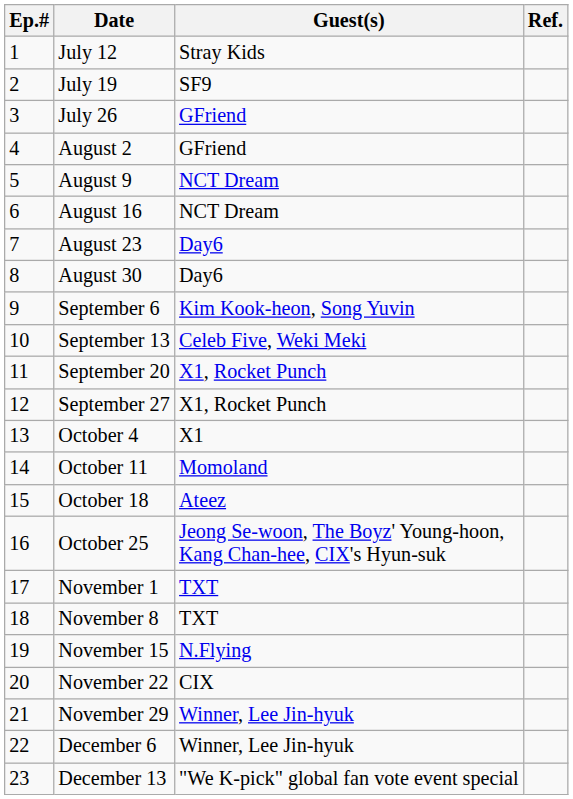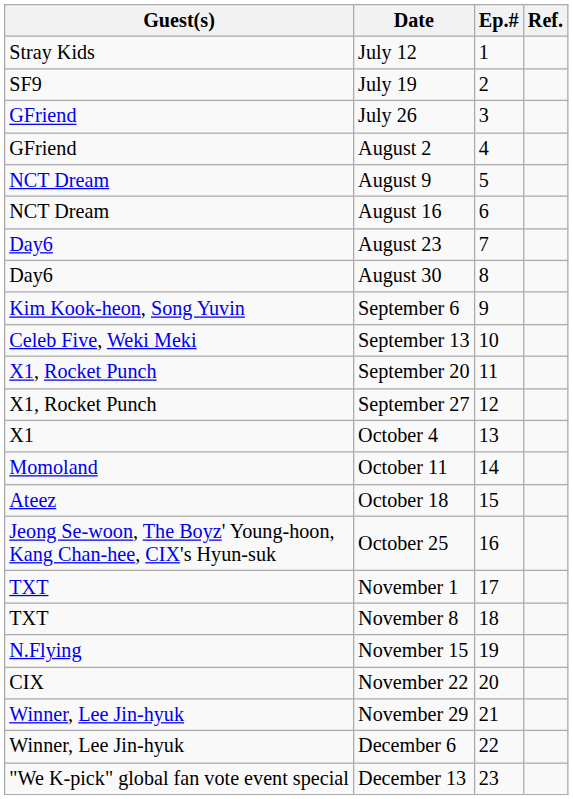 <table class="wikitable">
 <tr>
+<th>Guest(s)</th>
+<th>Date</th>
 <th>Ep.#</th>
-<th>Date</th>
-<th>Guest(s)</th>
 <th>Ref.</th>
 </tr>
 <tr>
+<td>Stray Kids</td>
+<td>July 12</td>
 <td>1</td>
-<td>July 12</td>
-<td>Stray Kids</td>
 <td></td>
 </tr>
 <tr>
+<td>SF9</td>
+<td>July 19</td>
 <td>2</td>
-<td>July 19</td>
-<td>SF9</td>
 <td></td>
 </tr>
 <tr>
+<td><a href='#'>GFriend</a></td>
+<td>July 26</td>
 <td>3</td>
-<td>July 26</td>
-<td><a href='#'>GFriend</a></td>
 <td></td>
 </tr>
 <tr>
+<td>GFriend</td>
+<td>August 2</td>
 <td>4</td>
-<td>August 2</td>
-<td>GFriend</td>
 <td></td>
 </tr>
 <tr>
+<td><a href='#'>NCT Dream</a></td>
+<td>August 9</td>
 <td>5</td>
-<td>August 9</td>
-<td><a href='#'>NCT Dream</a></td>
 <td></td>
 </tr>
 <tr>
+<td>NCT Dream</td>
+<td>August 16</td>
 <td>6</td>
-<td>August 16</td>
-<td>NCT Dream</td>
 <td></td>
 </tr>
 <tr>
+<td><a href='#'>Day6</a></td>
+<td>August 23</td>
 <td>7</td>
-<td>August 23</td>
-<td><a href='#'>Day6</a></td>
 <td></td>
 </tr>
 <tr>
+<td>Day6</td>
+<td>August 30</td>
 <td>8</td>
-<td>August 30</td>
-<td>Day6</td>
 <td></td>
 </tr>
 <tr>
+<td><a href='#'>Kim Kook-heon</a>, <a href='#'>Song Yuvin</a></td>
+<td>September 6</td>
 <td>9</td>
-<td>September 6</td>
-<td><a href='#'>Kim Kook-heon</a>, <a href='#'>Song Yuvin</a></td>
 <td></td>
 </tr>
 <tr>
+<td><a href='#'>Celeb Five</a>, <a href='#'>Weki Meki</a></td>
+<td>September 13</td>
 <td>10</td>
-<td>September 13</td>
-<td><a href='#'>Celeb Five</a>, <a href='#'>Weki Meki</a></td>
 <td></td>
 </tr>
 <tr>
+<td><a href='#'>X1</a>, <a href='#'>Rocket Punch</a></td>
+<td>September 20</td>
 <td>11</td>
-<td>September 20</td>
-<td><a href='#'>X1</a>, <a href='#'>Rocket Punch</a></td>
 <td></td>
 </tr>
 <tr>
+<td>X1, Rocket Punch</td>
+<td>September 27</td>
 <td>12</td>
-<td>September 27</td>
-<td>X1, Rocket Punch</td>
 <td></td>
 </tr>
 <tr>
+<td>X1</td>
+<td>October 4</td>
 <td>13</td>
-<td>October 4</td>
-<td>X1</td>
 <td></td>
 </tr>
 <tr>
+<td><a href='#'>Momoland</a></td>
+<td>October 11</td>
 <td>14</td>
-<td>October 11</td>
-<td><a href='#'>Momoland</a></td>
 <td></td>
 </tr>
 <tr>
+<td><a href='#'>Ateez</a></td>
+<td>October 18</td>
 <td>15</td>
-<td>October 18</td>
-<td><a href='#'>Ateez</a></td>
 <td></td>
 </tr>
 <tr>
+<td><a href='#'>Jeong Se-woon</a>, <a href='#'>The Boyz</a>' Young-hoon,<br><a href='#'>Kang Chan-hee</a>, <a href='#'>CIX</a>'s Hyun-suk</td>
+<td>October 25</td>
 <td>16</td>
-<td>October 25</td>
-<td><a href='#'>Jeong Se-woon</a>, <a href='#'>The Boyz</a>' Young-hoon,<br><a href='#'>Kang Chan-hee</a>, <a href='#'>CIX</a>'s Hyun-suk</td>
 <td></td>
 </tr>
 <tr>
+<td><a href='#'>TXT</a></td>
+<td>November 1</td>
 <td>17</td>
-<td>November 1</td>
-<td><a href='#'>TXT</a></td>
 <td></td>
 </tr>
 <tr>
+<td>TXT</td>
+<td>November 8</td>
 <td>18</td>
-<td>November 8</td>
-<td>TXT</td>
 <td></td>
 </tr>
 <tr>
+<td><a href='#'>N.Flying</a></td>
+<td>November 15</td>
 <td>19</td>
-<td>November 15</td>
-<td><a href='#'>N.Flying</a></td>
 <td></td>
 </tr>
 <tr>
+<td>CIX</td>
+<td>November 22</td>
 <td>20</td>
-<td>November 22</td>
-<td>CIX</td>
 <td></td>
 </tr>
 <tr>
+<td><a href='#'>Winner</a>, <a href='#'>Lee Jin-hyuk</a></td>
+<td>November 29</td>
 <td>21</td>
-<td>November 29</td>
-<td><a href='#'>Winner</a>, <a href='#'>Lee Jin-hyuk</a></td>
 <td></td>
 </tr>
 <tr>
+<td>Winner, Lee Jin-hyuk</td>
+<td>December 6</td>
 <td>22</td>
-<td>December 6</td>
-<td>Winner, Lee Jin-hyuk</td>
 <td></td>
 </tr>
 <tr>
+<td>"We K-pick" global fan vote event special</td>
+<td>December 13</td>
 <td>23</td>
-<td>December 13</td>
-<td>"We K-pick" global fan vote event special</td>
 <td></td>
 </tr>
 </table>
